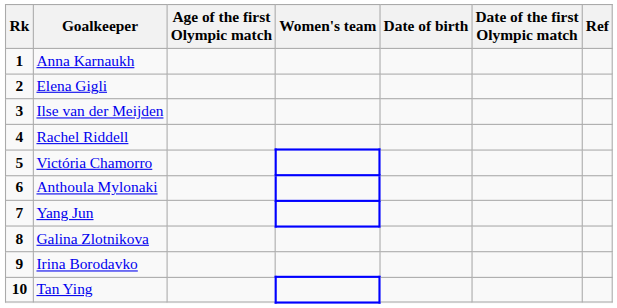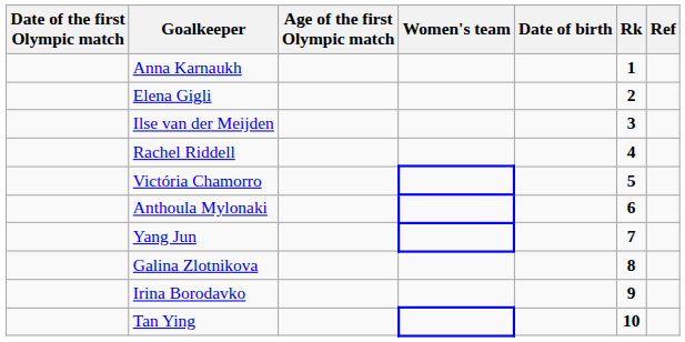 <table class="wikitable sortable" style="text-align: center; font-size: 90%; margin-left: 1em;">
 <tr>
-<th>Rk</th>
+<th>Date of the first<br>Olympic match</th>
 <th>Goalkeeper</th>
 <th>Age of the first<br>Olympic match</th>
 <th>Women's team</th>
 <th>Date of birth</th>
-<th>Date of the first<br>Olympic match</th>
+<th>Rk</th>
 <th>Ref</th>
 </tr>
 <tr>
-<td><strong>1</strong></td>
+<td style="text-align: right;"></td>
 <td style="text-align: left;" data-sort-value="Karnaukh, Anna"><a href='#'>Anna Karnaukh</a></td>
 <td style="text-align: left;"><strong></strong></td>
 <td style="text-align: left;"></td>
 <td style="text-align: right;"></td>
-<td style="text-align: right;"></td>
+<td><strong>1</strong></td>
 <td></td>
 </tr>
 <tr>
-<td><strong>2</strong></td>
+<td style="text-align: right;"></td>
 <td style="text-align: left;" data-sort-value="Gigli, Elena"><a href='#'>Elena Gigli</a></td>
 <td style="text-align: left;"><strong></strong></td>
 <td style="text-align: left;"></td>
 <td style="text-align: right;"></td>
-<td style="text-align: right;"></td>
+<td><strong>2</strong></td>
 <td></td>
 </tr>
 <tr>
-<td><strong>3</strong></td>
+<td style="text-align: right;"></td>
 <td style="text-align: left;" data-sort-value="Meijden, Ilse Van Der"><a href='#'>Ilse van der Meijden</a></td>
 <td style="text-align: left;"><strong></strong></td>
 <td style="text-align: left;"></td>
 <td style="text-align: right;"></td>
-<td style="text-align: right;"></td>
+<td><strong>3</strong></td>
 <td></td>
 </tr>
 <tr>
-<td><strong>4</strong></td>
+<td style="text-align: right;"></td>
 <td style="text-align: left;" data-sort-value="Riddell, Rachel"><a href='#'>Rachel Riddell</a></td>
 <td style="text-align: left;"><strong></strong></td>
 <td style="text-align: left;"></td>
 <td style="text-align: right;"></td>
-<td style="text-align: right;"></td>
+<td><strong>4</strong></td>
 <td></td>
 </tr>
 <tr>
-<td><strong>5</strong></td>
+<td style="text-align: right;"></td>
 <td style="text-align: left;" data-sort-value="Chamorro, Victória"><a href='#'>Victória Chamorro</a></td>
 <td style="text-align: left;"><strong></strong></td>
 <td style="border: 2px solid blue; text-align: left;"></td>
 <td style="text-align: right;"></td>
-<td style="text-align: right;"></td>
+<td><strong>5</strong></td>
 <td></td>
 </tr>
 <tr>
-<td><strong>6</strong></td>
+<td style="text-align: right;"></td>
 <td style="text-align: left;" data-sort-value="Mylonaki, Anthoula"><a href='#'>Anthoula Mylonaki</a></td>
 <td style="text-align: left;"><strong></strong></td>
 <td style="border: 2px solid blue; text-align: left;"></td>
 <td style="text-align: right;"></td>
-<td style="text-align: right;"></td>
+<td><strong>6</strong></td>
 <td></td>
 </tr>
 <tr>
-<td><strong>7</strong></td>
+<td style="text-align: right;"></td>
 <td style="text-align: left;" data-sort-value="Yang, Jun"><a href='#'>Yang Jun</a></td>
 <td style="text-align: left;"><strong></strong></td>
 <td style="border: 2px solid blue; text-align: left;"></td>
 <td style="text-align: right;"></td>
-<td style="text-align: right;"></td>
+<td><strong>7</strong></td>
 <td></td>
 </tr>
 <tr>
-<td><strong>8</strong></td>
+<td style="text-align: right;"></td>
 <td style="text-align: left;" data-sort-value="Zlotnikova, Galina"><a href='#'>Galina Zlotnikova</a></td>
 <td style="text-align: left;"><strong></strong></td>
 <td style="text-align: left;"></td>
 <td style="text-align: right;"></td>
-<td style="text-align: right;"></td>
+<td><strong>8</strong></td>
 <td></td>
 </tr>
 <tr>
-<td><strong>9</strong></td>
+<td style="text-align: right;"></td>
 <td style="text-align: left;" data-sort-value="Borodavko, Irina"><a href='#'>Irina Borodavko</a></td>
 <td style="text-align: left;"><strong></strong></td>
 <td style="text-align: left;"></td>
 <td style="text-align: right;"></td>
-<td style="text-align: right;"></td>
+<td><strong>9</strong></td>
 <td></td>
 </tr>
 <tr>
-<td><strong>10</strong></td>
+<td style="text-align: right;"></td>
 <td style="text-align: left;" data-sort-value="Tan, Ying"><a href='#'>Tan Ying</a></td>
 <td style="text-align: left;"><strong></strong></td>
 <td style="border: 2px solid blue; text-align: left;"></td>
 <td style="text-align: right;"></td>
-<td style="text-align: right;"></td>
+<td><strong>10</strong></td>
 <td></td>
 </tr>
 </table>
